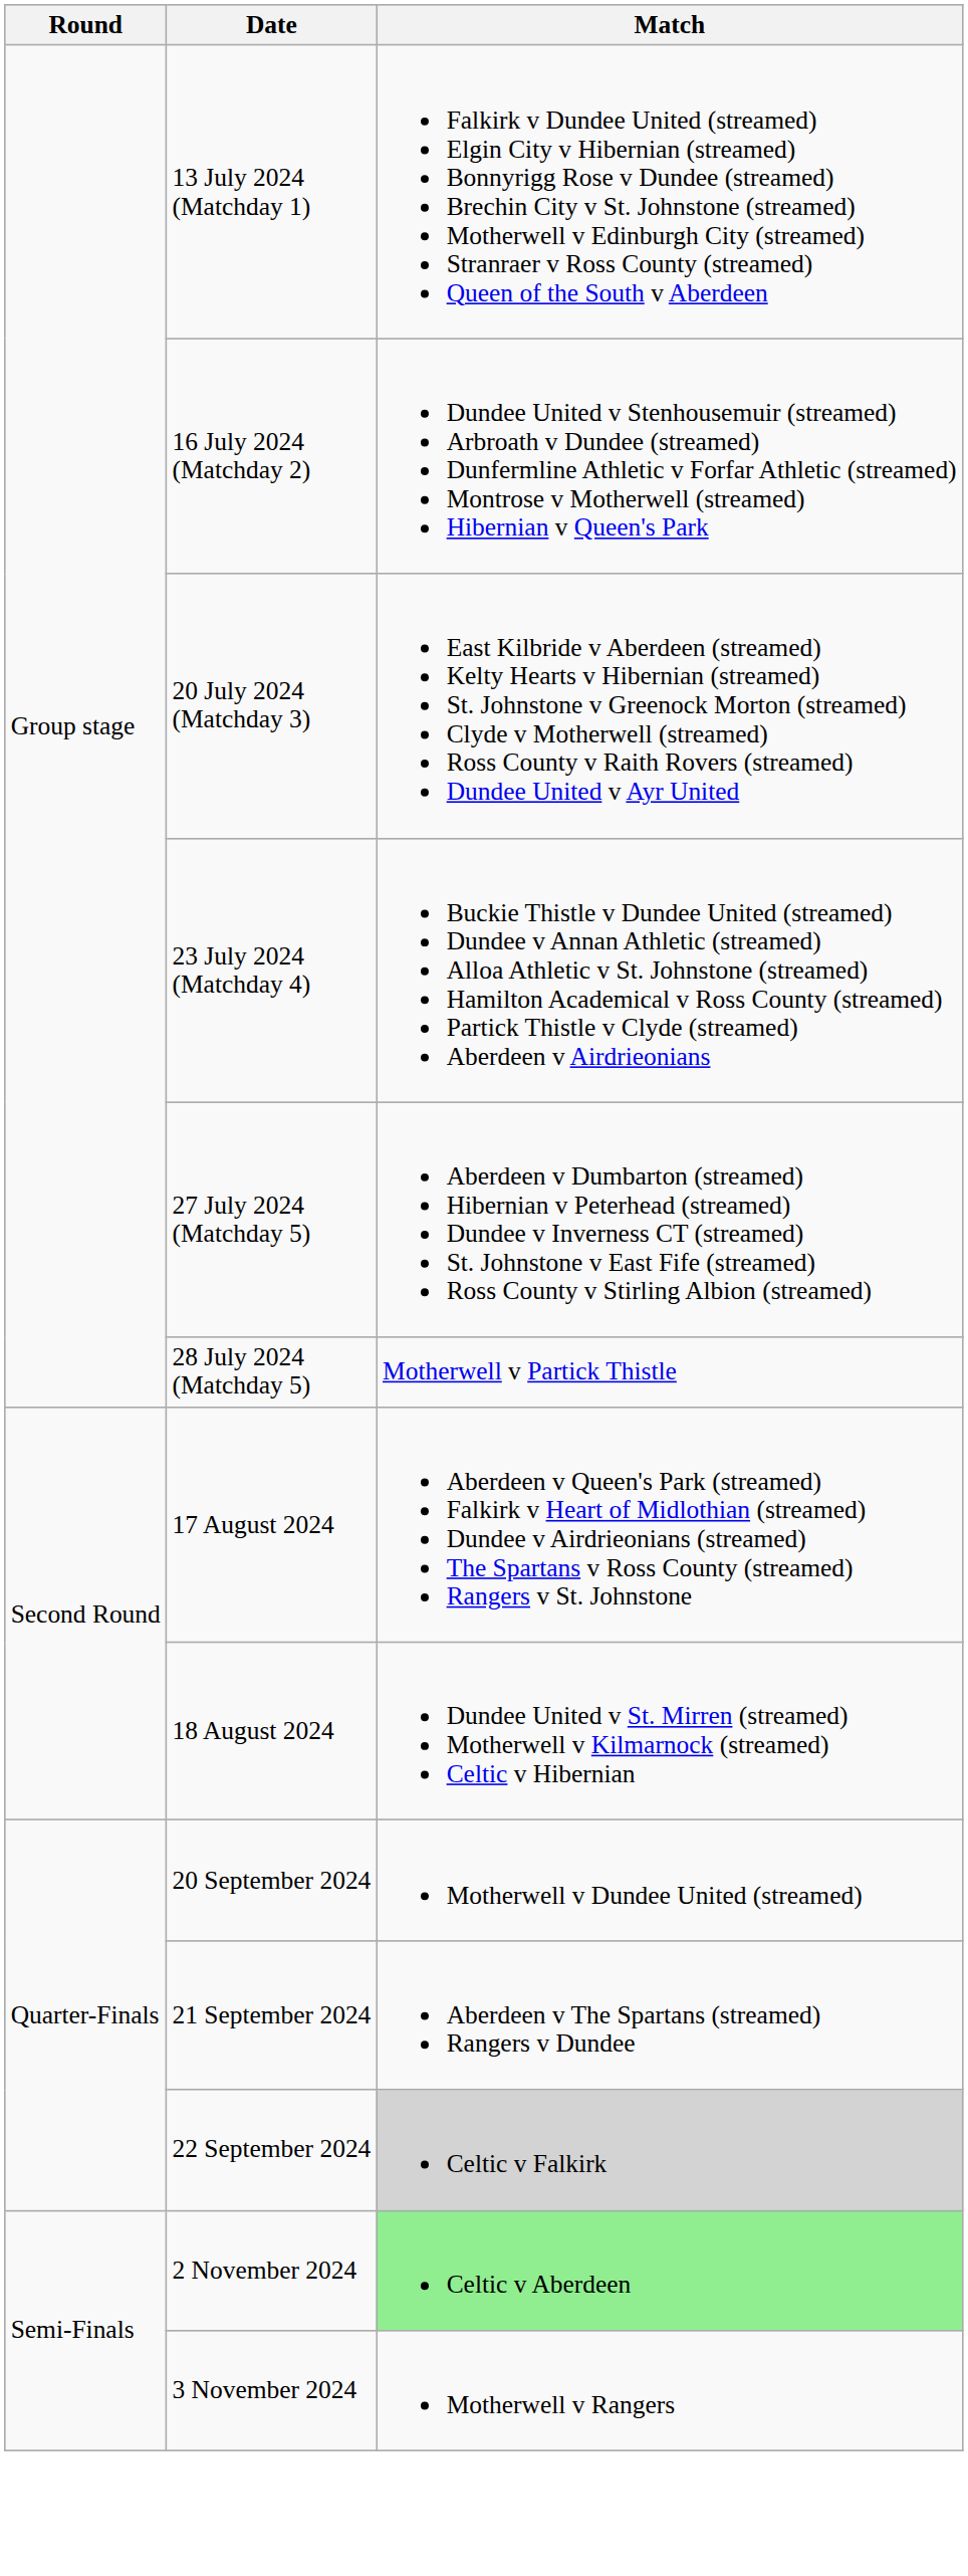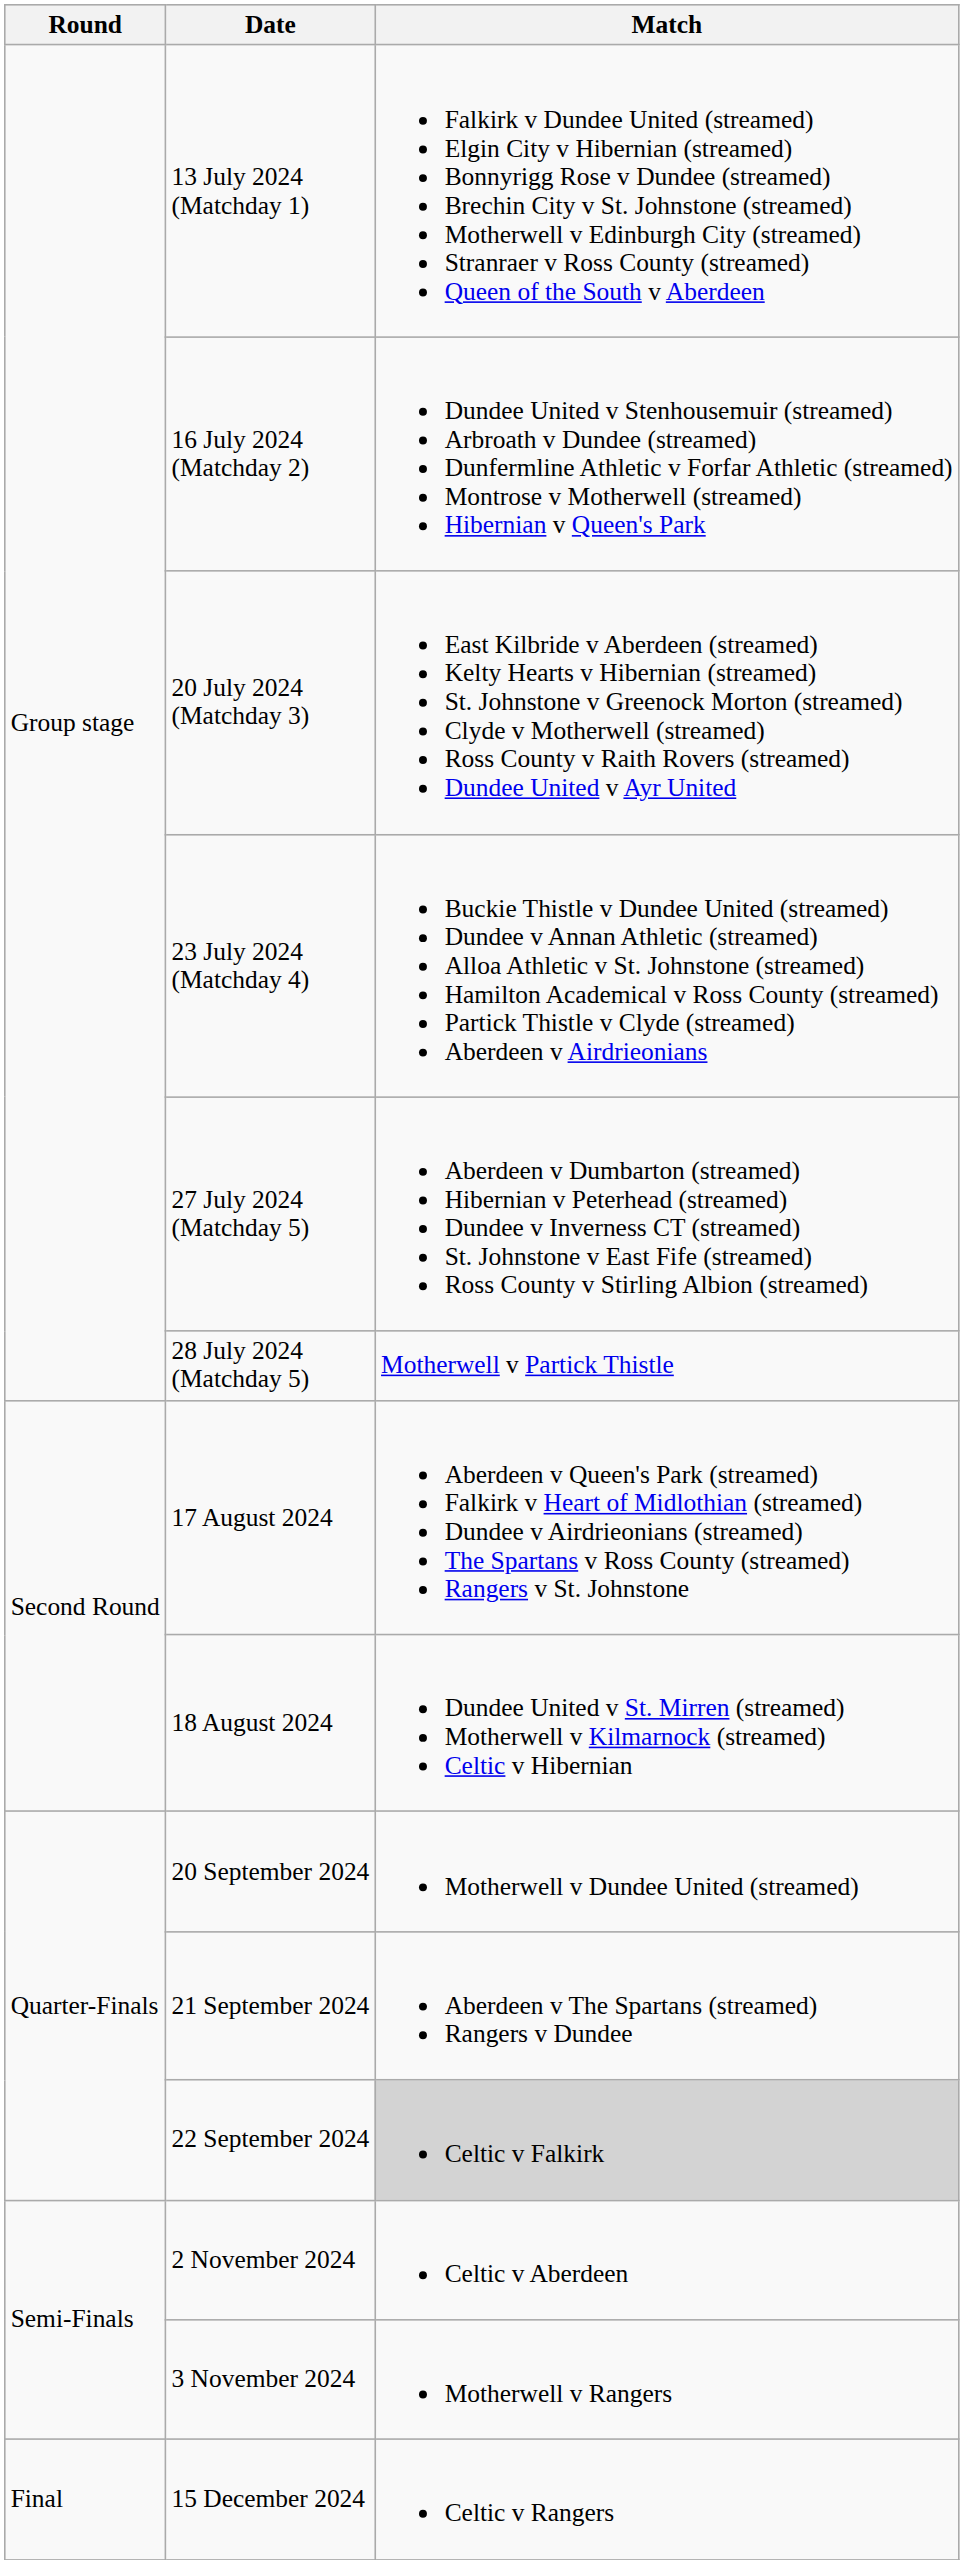 <table class="wikitable">
 <tr>
 <th>Round</th>
 <th>Date</th>
 <th>Match</th>
 </tr>
 <tr>
 <td rowspan="6">Group stage</td>
 <td>13 July 2024<br>(Matchday 1)</td>
 <td><br><ul><li>Falkirk v Dundee United (streamed)</li><li>Elgin City v Hibernian (streamed)</li><li>Bonnyrigg Rose v Dundee (streamed)</li><li>Brechin City v St. Johnstone (streamed)</li><li>Motherwell v Edinburgh City (streamed)</li><li>Stranraer v Ross County (streamed)</li><li><a href='#'>Queen of the South</a> v <a href='#'>Aberdeen</a></li></ul></td>
 </tr>
 <tr>
 <td>16 July 2024<br>(Matchday 2)</td>
 <td><br><ul><li>Dundee United v Stenhousemuir (streamed)</li><li>Arbroath v Dundee (streamed)</li><li>Dunfermline Athletic v Forfar Athletic (streamed)</li><li>Montrose v Motherwell (streamed)</li><li><a href='#'>Hibernian</a> v <a href='#'>Queen's Park</a></li></ul></td>
 </tr>
 <tr>
 <td>20 July 2024<br>(Matchday 3)</td>
 <td><br><ul><li>East Kilbride v Aberdeen (streamed)</li><li>Kelty Hearts v Hibernian (streamed)</li><li>St. Johnstone v Greenock Morton (streamed)</li><li>Clyde v Motherwell (streamed)</li><li>Ross County v Raith Rovers (streamed)</li><li><a href='#'>Dundee United</a> v <a href='#'>Ayr United</a></li></ul></td>
 </tr>
 <tr>
 <td>23 July 2024<br>(Matchday 4)</td>
 <td><br><ul><li>Buckie Thistle v Dundee United (streamed)</li><li>Dundee v Annan Athletic (streamed)</li><li>Alloa Athletic v St. Johnstone (streamed)</li><li>Hamilton Academical v Ross County (streamed)</li><li>Partick Thistle v Clyde (streamed)</li><li>Aberdeen v <a href='#'>Airdrieonians</a></li></ul></td>
 </tr>
 <tr>
 <td>27 July 2024<br>(Matchday 5)</td>
 <td><br><ul><li>Aberdeen v Dumbarton (streamed)</li><li>Hibernian v Peterhead (streamed)</li><li>Dundee v Inverness CT (streamed)</li><li>St. Johnstone v East Fife (streamed)</li><li>Ross County v Stirling Albion (streamed)</li></ul></td>
 </tr>
 <tr>
 <td>28 July 2024<br>(Matchday 5)</td>
 <td><a href='#'>Motherwell</a> v <a href='#'>Partick Thistle</a></td>
 </tr>
 <tr>
 <td rowspan="2">Second Round</td>
 <td>17 August 2024</td>
 <td><br><ul><li>Aberdeen v Queen's Park (streamed)</li><li>Falkirk v <a href='#'>Heart of Midlothian</a> (streamed)</li><li>Dundee v Airdrieonians (streamed)</li><li><a href='#'>The Spartans</a> v Ross County (streamed)</li><li><a href='#'>Rangers</a> v St. Johnstone</li></ul></td>
 </tr>
 <tr>
 <td>18 August 2024</td>
 <td><br><ul><li>Dundee United v <a href='#'>St. Mirren</a> (streamed)</li><li>Motherwell v <a href='#'>Kilmarnock</a> (streamed)</li><li><a href='#'>Celtic</a> v Hibernian</li></ul></td>
 </tr>
 <tr>
 <td rowspan="3">Quarter-Finals</td>
 <td>20 September 2024</td>
 <td><br><ul><li>Motherwell v Dundee United (streamed)</li></ul></td>
 </tr>
 <tr>
 <td>21 September 2024</td>
 <td><br><ul><li>Aberdeen v The Spartans (streamed)</li><li>Rangers v Dundee</li></ul></td>
 </tr>
 <tr>
 <td>22 September 2024</td>
 <td style="background: lightgrey;"><br><ul><li>Celtic v Falkirk</li></ul></td>
 </tr>
 <tr>
 <td rowspan="2">Semi-Finals</td>
 <td>2 November 2024</td>
-<td style="background: lightgreen;"><br><ul><li>Celtic v Aberdeen</li></ul></td>
+<td><br><ul><li>Celtic v Aberdeen</li></ul></td>
 </tr>
 <tr>
 <td>3 November 2024</td>
 <td><br><ul><li>Motherwell v Rangers</li></ul></td>
 </tr>
+<tr>
+<td>Final</td>
+<td>15 December 2024</td>
+<td><br><ul><li>Celtic v Rangers</li></ul></td>
+</tr>
 </table>
